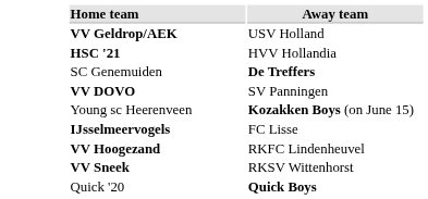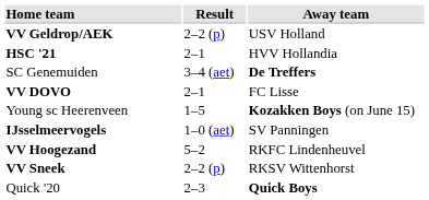 <table style="float:right;">
 <tr bgcolor="#E4E4E4">
 <th style="border-bottom:1px solid #AAAAAA" width="200" align="left">Home team</th>
+<th style="border-bottom:1px solid #AAAAAA" width="70" align="center">Result</th>
 <th style="border-bottom:1px solid #AAAAAA" width="200">Away team</th>
 </tr>
 <tr>
 <td><strong>VV Geldrop/AEK</strong></td>
+<td>2–2 (<a href='#'>p</a>)</td>
 <td>USV Holland</td>
 </tr>
 <tr>
 <td><strong>HSC '21</strong></td>
+<td>2–1</td>
 <td>HVV Hollandia</td>
 </tr>
 <tr>
 <td>SC Genemuiden</td>
+<td>3–4 (<a href='#'>aet</a>)</td>
 <td><strong>De Treffers</strong> </td>
 </tr>
 <tr>
 <td><strong>VV DOVO</strong></td>
-<td>SV Panningen</td>
+<td>2–1</td>
+<td>FC Lisse</td>
 </tr>
 <tr>
 <td>Young sc Heerenveen</td>
+<td>1–5</td>
 <td><strong>Kozakken Boys</strong> (on June 15)</td>
 </tr>
 <tr>
 <td><strong>IJsselmeervogels</strong></td>
-<td>FC Lisse</td>
+<td>1–0 (<a href='#'>aet</a>)</td>
+<td>SV Panningen</td>
 </tr>
 <tr>
 <td><strong>VV Hoogezand</strong></td>
+<td>5–2</td>
 <td>RKFC Lindenheuvel</td>
 </tr>
 <tr>
 <td><strong>VV Sneek</strong></td>
+<td>2–2 (<a href='#'>p</a>)</td>
 <td>RKSV Wittenhorst</td>
 </tr>
 <tr>
 <td>Quick '20</td>
+<td>2–3</td>
 <td><strong>Quick Boys</strong></td>
 </tr>
 </table>
